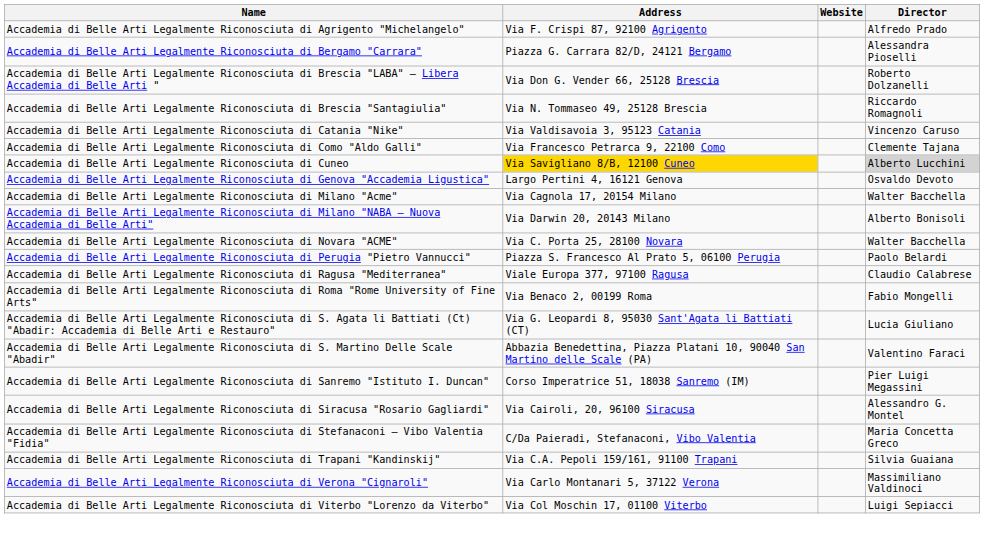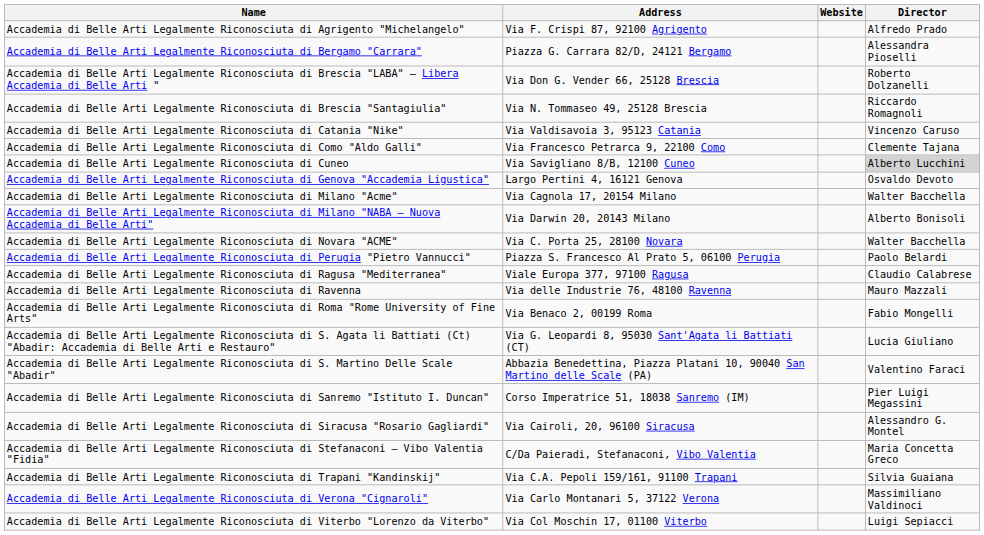 <table class="wikitable" border="1">
 <tr>
 <th>Name</th>
 <th>Address</th>
 <th>Website</th>
 <th width=140>Director</th>
 </tr>
 <tr>
 <td>Accademia di Belle Arti Legalmente Riconosciuta di Agrigento "Michelangelo"</td>
 <td>Via F. Crispi 87, 92100 <a href='#'>Agrigento</a></td>
 <td></td>
 <td>Alfredo Prado</td>
 </tr>
 <tr>
 <td><a href='#'>Accademia di Belle Arti Legalmente Riconosciuta di Bergamo "Carrara"</a></td>
 <td>Piazza G. Carrara 82/D, 24121 <a href='#'>Bergamo</a></td>
 <td></td>
 <td>Alessandra Pioselli</td>
 </tr>
 <tr>
 <td>Accademia di Belle Arti Legalmente Riconosciuta di Brescia "LABA" – <a href='#'>Libera Accademia di Belle Arti</a> "</td>
 <td>Via Don G. Vender 66, 25128 <a href='#'>Brescia</a></td>
 <td></td>
 <td>Roberto Dolzanelli</td>
 </tr>
 <tr>
 <td>Accademia di Belle Arti Legalmente Riconosciuta di Brescia "Santagiulia"</td>
 <td>Via N. Tommaseo 49, 25128 Brescia</td>
 <td></td>
 <td>Riccardo Romagnoli</td>
 </tr>
 <tr>
 <td>Accademia di Belle Arti Legalmente Riconosciuta di Catania "Nike"</td>
 <td>Via Valdisavoia 3, 95123 <a href='#'>Catania</a></td>
 <td></td>
 <td>Vincenzo Caruso</td>
 </tr>
 <tr>
 <td>Accademia di Belle Arti Legalmente Riconosciuta di Como "Aldo Galli"</td>
 <td>Via Francesco Petrarca 9, 22100 <a href='#'>Como</a></td>
 <td></td>
 <td>Clemente Tajana</td>
 </tr>
 <tr>
 <td>Accademia di Belle Arti Legalmente Riconosciuta di Cuneo</td>
-<td style="background: gold;">Via Savigliano 8/B, 12100 <a href='#'>Cuneo</a></td>
+<td>Via Savigliano 8/B, 12100 <a href='#'>Cuneo</a></td>
 <td></td>
 <td style="background: lightgrey;">Alberto Lucchini</td>
 </tr>
 <tr>
 <td><a href='#'>Accademia di Belle Arti Legalmente Riconosciuta di Genova "Accademia Ligustica"</a></td>
 <td>Largo Pertini 4, 16121 Genova</td>
 <td></td>
 <td>Osvaldo Devoto</td>
 </tr>
 <tr>
 <td>Accademia di Belle Arti Legalmente Riconosciuta di Milano "Acme"</td>
 <td>Via Cagnola 17, 20154 Milano</td>
 <td></td>
 <td>Walter Bacchella</td>
 </tr>
 <tr>
 <td><a href='#'>Accademia di Belle Arti Legalmente Riconosciuta di Milano "NABA – Nuova Accademia di Belle Arti"</a></td>
 <td>Via Darwin 20, 20143 Milano</td>
 <td></td>
 <td>Alberto Bonisoli</td>
 </tr>
 <tr>
 <td>Accademia di Belle Arti Legalmente Riconosciuta di Novara "ACME"</td>
 <td>Via C. Porta 25, 28100 <a href='#'>Novara</a></td>
 <td></td>
 <td>Walter Bacchella</td>
 </tr>
 <tr>
 <td><a href='#'>Accademia di Belle Arti Legalmente Riconosciuta di Perugia</a> "Pietro Vannucci"</td>
 <td>Piazza S. Francesco Al Prato 5, 06100 <a href='#'>Perugia</a></td>
 <td></td>
 <td>Paolo Belardi</td>
 </tr>
 <tr>
 <td>Accademia di Belle Arti Legalmente Riconosciuta di Ragusa "Mediterranea"</td>
 <td>Viale Europa 377, 97100 <a href='#'>Ragusa</a></td>
 <td></td>
 <td>Claudio Calabrese</td>
+</tr>
+<tr>
+<td>Accademia di Belle Arti Legalmente Riconosciuta di Ravenna</td>
+<td>Via delle Industrie 76, 48100 <a href='#'>Ravenna</a></td>
+<td></td>
+<td>Mauro Mazzali</td>
 </tr>
 <tr>
 <td>Accademia di Belle Arti Legalmente Riconosciuta di Roma "Rome University of Fine Arts"</td>
 <td>Via Benaco 2, 00199 Roma</td>
 <td></td>
 <td>Fabio Mongelli</td>
 </tr>
 <tr>
 <td>Accademia di Belle Arti Legalmente Riconosciuta di S. Agata li Battiati (Ct) "Abadir: Accademia di Belle Arti e Restauro"</td>
 <td>Via G. Leopardi 8, 95030 <a href='#'>Sant'Agata li Battiati</a> (CT)</td>
 <td></td>
 <td>Lucia Giuliano</td>
 </tr>
 <tr>
 <td>Accademia di Belle Arti Legalmente Riconosciuta di S. Martino Delle Scale "Abadir"</td>
 <td>Abbazia Benedettina, Piazza Platani 10, 90040 <a href='#'>San Martino delle Scale</a> (PA)</td>
 <td></td>
 <td>Valentino Faraci</td>
 </tr>
 <tr>
 <td>Accademia di Belle Arti Legalmente Riconosciuta di Sanremo "Istituto I. Duncan"</td>
 <td>Corso Imperatrice 51, 18038 <a href='#'>Sanremo</a> (IM)</td>
 <td></td>
 <td>Pier Luigi Megassini</td>
 </tr>
 <tr>
 <td>Accademia di Belle Arti Legalmente Riconosciuta di Siracusa "Rosario Gagliardi"</td>
 <td>Via Cairoli, 20, 96100 <a href='#'>Siracusa</a></td>
 <td></td>
 <td>Alessandro G. Montel</td>
 </tr>
 <tr>
 <td>Accademia di Belle Arti Legalmente Riconosciuta di Stefanaconi – Vibo Valentia "Fidia"</td>
 <td>C/Da Paieradi, Stefanaconi, <a href='#'>Vibo Valentia</a></td>
 <td></td>
 <td>Maria Concetta Greco</td>
 </tr>
 <tr>
 <td>Accademia di Belle Arti Legalmente Riconosciuta di Trapani "Kandinskij"</td>
 <td>Via C.A. Pepoli 159/161, 91100 <a href='#'>Trapani</a></td>
 <td></td>
 <td>Silvia Guaiana</td>
 </tr>
 <tr>
 <td><a href='#'>Accademia di Belle Arti Legalmente Riconosciuta di Verona "Cignaroli"</a></td>
 <td>Via Carlo Montanari 5, 37122 <a href='#'>Verona</a></td>
 <td></td>
 <td>Massimiliano Valdinoci</td>
 </tr>
 <tr>
 <td>Accademia di Belle Arti Legalmente Riconosciuta di Viterbo "Lorenzo da Viterbo"</td>
 <td>Via Col Moschin 17, 01100 <a href='#'>Viterbo</a></td>
 <td></td>
 <td>Luigi Sepiacci</td>
 </tr>
 </table>
